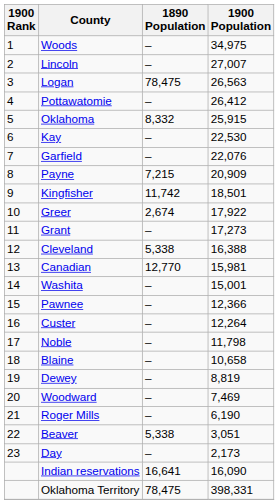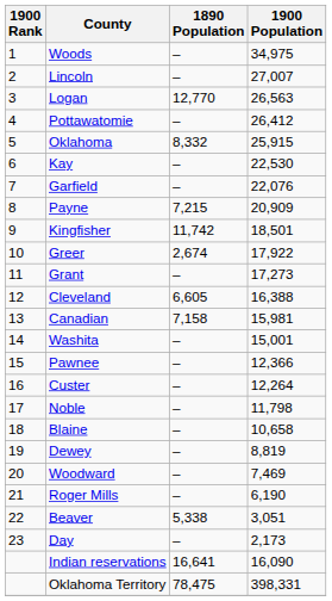 <table class=wikitable>
 <tr>
 <th>1900<br>Rank</th>
 <th>County</th>
 <th>1890<br>Population</th>
 <th>1900<br>Population</th>
 </tr>
 <tr>
 <td>1</td>
 <td><a href='#'>Woods</a></td>
 <td>–</td>
 <td>34,975</td>
 </tr>
 <tr>
 <td>2</td>
 <td><a href='#'>Lincoln</a></td>
 <td>–</td>
 <td>27,007</td>
 </tr>
 <tr>
 <td>3</td>
 <td><a href='#'>Logan</a></td>
-<td>78,475</td>
+<td>12,770</td>
 <td>26,563</td>
 </tr>
 <tr>
 <td>4</td>
 <td><a href='#'>Pottawatomie</a></td>
 <td>–</td>
 <td>26,412</td>
 </tr>
 <tr>
 <td>5</td>
 <td><a href='#'>Oklahoma</a></td>
 <td>8,332</td>
 <td>25,915</td>
 </tr>
 <tr>
 <td>6</td>
 <td><a href='#'>Kay</a></td>
 <td>–</td>
 <td>22,530</td>
 </tr>
 <tr>
 <td>7</td>
 <td><a href='#'>Garfield</a></td>
 <td>–</td>
 <td>22,076</td>
 </tr>
 <tr>
 <td>8</td>
 <td><a href='#'>Payne</a></td>
 <td>7,215</td>
 <td>20,909</td>
 </tr>
 <tr>
 <td>9</td>
 <td><a href='#'>Kingfisher</a></td>
 <td>11,742</td>
 <td>18,501</td>
 </tr>
 <tr>
 <td>10</td>
 <td><a href='#'>Greer</a></td>
 <td>2,674</td>
 <td>17,922</td>
 </tr>
 <tr>
 <td>11</td>
 <td><a href='#'>Grant</a></td>
 <td>–</td>
 <td>17,273</td>
 </tr>
 <tr>
 <td>12</td>
 <td><a href='#'>Cleveland</a></td>
-<td>5,338</td>
+<td>6,605</td>
 <td>16,388</td>
 </tr>
 <tr>
 <td>13</td>
 <td><a href='#'>Canadian</a></td>
-<td>12,770</td>
+<td>7,158</td>
 <td>15,981</td>
 </tr>
 <tr>
 <td>14</td>
 <td><a href='#'>Washita</a></td>
 <td>–</td>
 <td>15,001</td>
 </tr>
 <tr>
 <td>15</td>
 <td><a href='#'>Pawnee</a></td>
 <td>–</td>
 <td>12,366</td>
 </tr>
 <tr>
 <td>16</td>
 <td><a href='#'>Custer</a></td>
 <td>–</td>
 <td>12,264</td>
 </tr>
 <tr>
 <td>17</td>
 <td><a href='#'>Noble</a></td>
 <td>–</td>
 <td>11,798</td>
 </tr>
 <tr>
 <td>18</td>
 <td><a href='#'>Blaine</a></td>
 <td>–</td>
 <td>10,658</td>
 </tr>
 <tr>
 <td>19</td>
 <td><a href='#'>Dewey</a></td>
 <td>–</td>
 <td>8,819</td>
 </tr>
 <tr>
 <td>20</td>
 <td><a href='#'>Woodward</a></td>
 <td>–</td>
 <td>7,469</td>
 </tr>
 <tr>
 <td>21</td>
 <td><a href='#'>Roger Mills</a></td>
 <td>–</td>
 <td>6,190</td>
 </tr>
 <tr>
 <td>22</td>
 <td><a href='#'>Beaver</a></td>
 <td>5,338</td>
 <td>3,051</td>
 </tr>
 <tr>
 <td>23</td>
 <td><a href='#'>Day</a></td>
 <td>–</td>
 <td>2,173</td>
 </tr>
 <tr>
 <td></td>
 <td><a href='#'>Indian reservations</a></td>
 <td>16,641</td>
 <td>16,090</td>
 </tr>
 <tr>
 <td></td>
 <td>Oklahoma Territory</td>
 <td>78,475</td>
 <td>398,331</td>
 </tr>
 <tr>
 </tr>
 </table>
